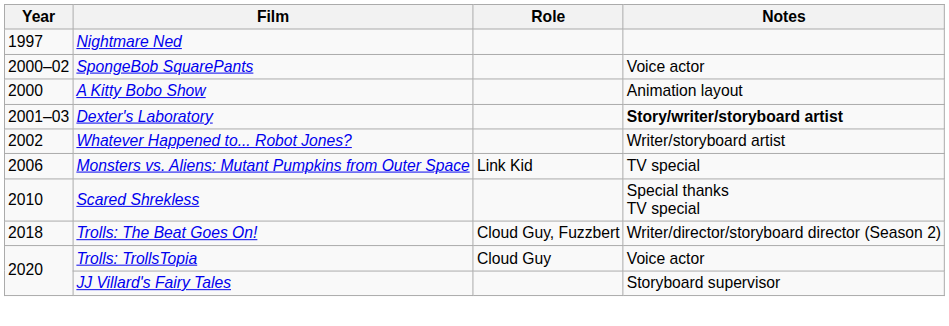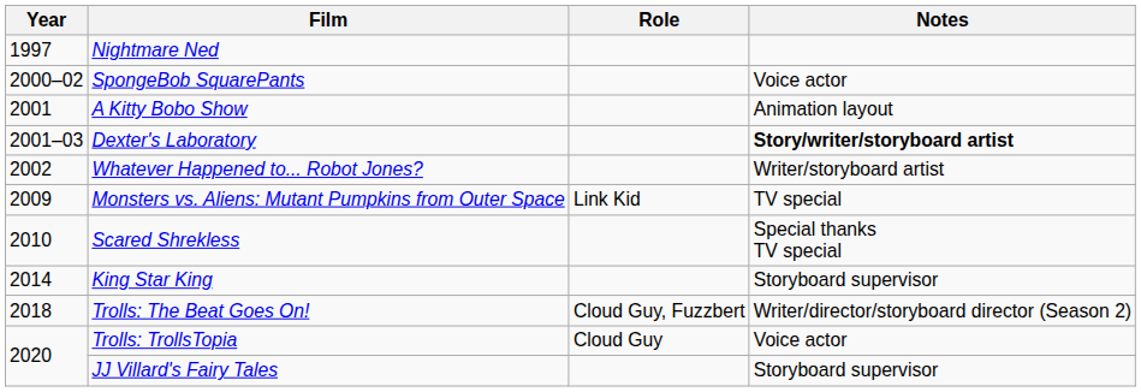 <table class="wikitable" style="font-size: 100%;">
 <tr>
 <th>Year</th>
 <th>Film</th>
 <th>Role</th>
 <th>Notes</th>
 </tr>
 <tr>
 <td>1997</td>
 <td><em><a href='#'>Nightmare Ned</a></em></td>
 <td></td>
 </tr>
 <tr>
 <td>2000–02</td>
 <td><em><a href='#'>SpongeBob SquarePants</a></em></td>
 <td></td>
 <td>Voice actor</td>
 </tr>
 <tr>
-<td>2000</td>
+<td>2001</td>
 <td><em><a href='#'>A Kitty Bobo Show</a></em></td>
 <td></td>
 <td>Animation layout</td>
 </tr>
 <tr>
 <td>2001–03</td>
 <td><em><a href='#'>Dexter's Laboratory</a></em></td>
 <td></td>
 <td><strong>Story/writer/storyboard artist</strong></td>
 </tr>
 <tr>
 <td>2002</td>
 <td><em><a href='#'>Whatever Happened to... Robot Jones?</a></em></td>
 <td></td>
 <td>Writer/storyboard artist</td>
 </tr>
 <tr>
-<td>2006</td>
+<td>2009</td>
 <td><em><a href='#'>Monsters vs. Aliens: Mutant Pumpkins from Outer Space</a></em></td>
 <td>Link Kid</td>
 <td>TV special</td>
 </tr>
 <tr>
 <td>2010</td>
 <td><em><a href='#'>Scared Shrekless</a></em></td>
 <td></td>
 <td>Special thanks<br>TV special</td>
+</tr>
+<tr>
+<td>2014</td>
+<td><em><a href='#'>King Star King</a></em></td>
+<td></td>
+<td>Storyboard supervisor</td>
 </tr>
 <tr>
 <td>2018</td>
 <td><em><a href='#'>Trolls: The Beat Goes On!</a></em></td>
 <td>Cloud Guy, Fuzzbert</td>
 <td>Writer/director/storyboard director (Season 2)</td>
 </tr>
 <tr>
 <td rowspan="2">2020</td>
 <td><em><a href='#'>Trolls: TrollsTopia</a></em></td>
 <td>Cloud Guy</td>
 <td>Voice actor</td>
 </tr>
 <tr>
 <td><em><a href='#'>JJ Villard's Fairy Tales</a></em></td>
 <td></td>
 <td>Storyboard supervisor</td>
 </tr>
 </table>
